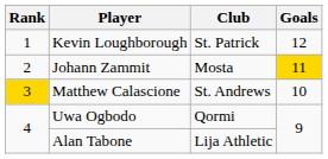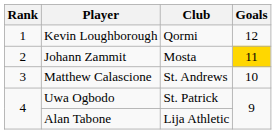 <table class="wikitable" style="text-align:center">
 <tr>
 <th>Rank</th>
 <th>Player</th>
 <th>Club</th>
 <th>Goals</th>
 </tr>
 <tr>
 <td rowspan="1">1</td>
 <td align="left"> Kevin Loughborough</td>
-<td align="left">St. Patrick</td>
+<td align="left">Qormi</td>
 <td rowspan="1">12</td>
 </tr>
 <tr>
 <td rowspan="1">2</td>
 <td align="left"> Johann Zammit</td>
 <td align="left">Mosta</td>
 <td rowspan="1" style="background: gold;">11</td>
 </tr>
 <tr>
-<td rowspan="1" style="background: gold;">3</td>
+<td rowspan="1">3</td>
 <td align="left"> Matthew Calascione</td>
 <td align="left">St. Andrews</td>
 <td rowspan="1">10</td>
 </tr>
 <tr>
 <td rowspan="2">4</td>
 <td align="left"> Uwa Ogbodo</td>
-<td align="left">Qormi</td>
+<td align="left">St. Patrick</td>
 <td rowspan="2">9</td>
 </tr>
 <tr>
 <td align="left"> Alan Tabone</td>
 <td align="left">Lija Athletic</td>
 </tr>
 </table>
